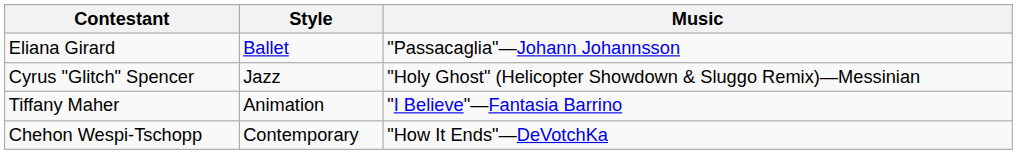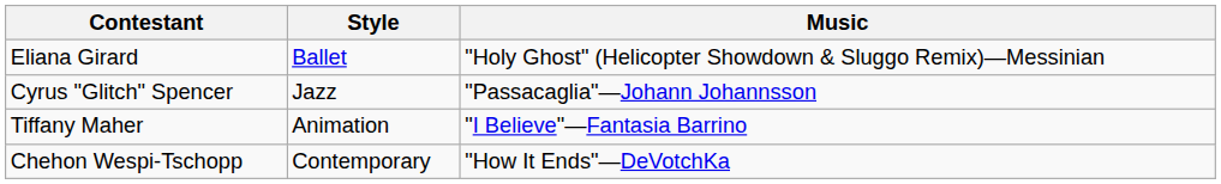 <table class="wikitable" style="width:70%;">
 <tr>
 <th>Contestant</th>
 <th>Style</th>
 <th>Music</th>
 </tr>
 <tr>
 <td>Eliana Girard</td>
 <td><a href='#'>Ballet</a></td>
-<td>"Passacaglia"—<a href='#'>Johann Johannsson</a></td>
+<td>"Holy Ghost" (Helicopter Showdown & Sluggo Remix)—Messinian</td>
 </tr>
 <tr>
 <td>Cyrus "Glitch" Spencer</td>
 <td>Jazz</td>
-<td>"Holy Ghost" (Helicopter Showdown & Sluggo Remix)—Messinian</td>
+<td>"Passacaglia"—<a href='#'>Johann Johannsson</a></td>
 </tr>
 <tr>
 <td>Tiffany Maher</td>
 <td>Animation</td>
 <td>"<a href='#'>I Believe</a>"—<a href='#'>Fantasia Barrino</a></td>
 </tr>
 <tr>
 <td>Chehon Wespi-Tschopp</td>
 <td>Contemporary</td>
 <td>"How It Ends"—<a href='#'>DeVotchKa</a></td>
 </tr>
 </table>
